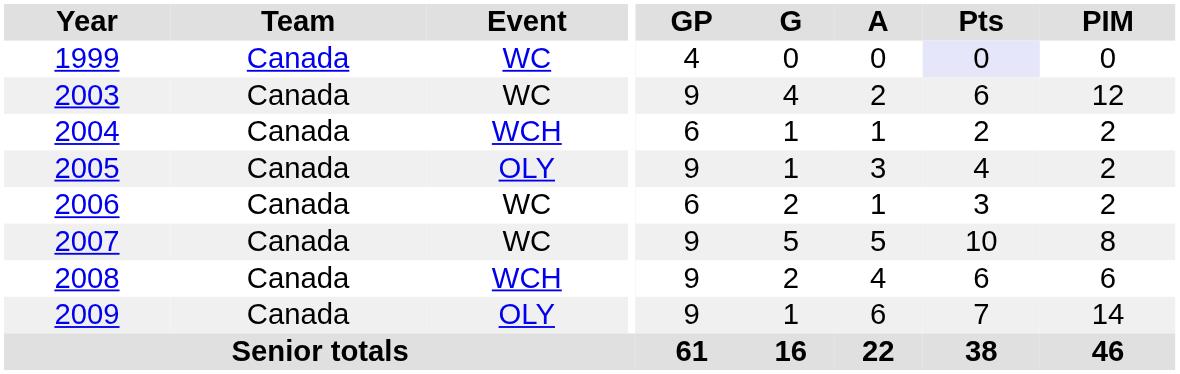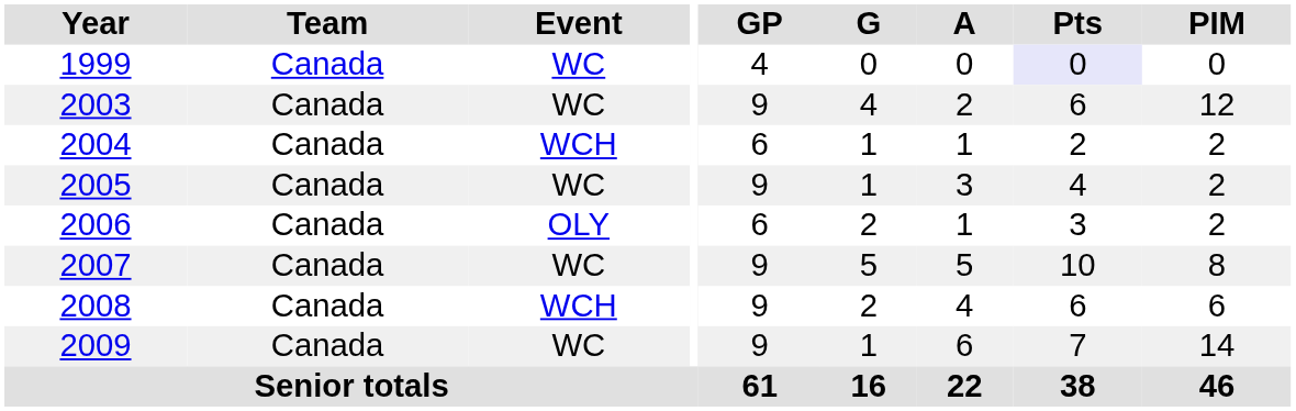 <table border="0" cellpadding="1" cellspacing="0" ID="Table3" style="text-align:center; width:40em">
 <tr bgcolor="#e0e0e0">
 <th>Year</th>
 <th>Team</th>
 <th>Event</th>
 <th rowspan="102" bgcolor="#ffffff"></th>
 <th>GP</th>
 <th>G</th>
 <th>A</th>
 <th>Pts</th>
 <th>PIM</th>
 </tr>
 <tr>
 <td><a href='#'>1999</a></td>
 <td><a href='#'>Canada</a></td>
 <td><a href='#'>WC</a></td>
 <td>4</td>
 <td>0</td>
 <td>0</td>
 <td style="background: lavender;">0</td>
 <td>0</td>
 </tr>
 <tr bgcolor="#f0f0f0">
 <td><a href='#'>2003</a></td>
 <td>Canada</td>
 <td>WC</td>
 <td>9</td>
 <td>4</td>
 <td>2</td>
 <td>6</td>
 <td>12</td>
 </tr>
 <tr>
 <td><a href='#'>2004</a></td>
 <td>Canada</td>
 <td><a href='#'>WCH</a></td>
 <td>6</td>
 <td>1</td>
 <td>1</td>
 <td>2</td>
 <td>2</td>
 </tr>
 <tr bgcolor="#f0f0f0">
 <td><a href='#'>2005</a></td>
 <td>Canada</td>
-<td><a href='#'>OLY</a></td>
+<td>WC</td>
 <td>9</td>
 <td>1</td>
 <td>3</td>
 <td>4</td>
 <td>2</td>
 </tr>
 <tr>
 <td><a href='#'>2006</a></td>
 <td>Canada</td>
-<td>WC</td>
+<td><a href='#'>OLY</a></td>
 <td>6</td>
 <td>2</td>
 <td>1</td>
 <td>3</td>
 <td>2</td>
 </tr>
 <tr bgcolor="#f0f0f0">
 <td><a href='#'>2007</a></td>
 <td>Canada</td>
 <td>WC</td>
 <td>9</td>
 <td>5</td>
 <td>5</td>
 <td>10</td>
 <td>8</td>
 </tr>
 <tr>
 <td><a href='#'>2008</a></td>
 <td>Canada</td>
 <td><a href='#'>WCH</a></td>
 <td>9</td>
 <td>2</td>
 <td>4</td>
 <td>6</td>
 <td>6</td>
 </tr>
 <tr bgcolor="#f0f0f0">
 <td><a href='#'>2009</a></td>
 <td>Canada</td>
-<td><a href='#'>OLY</a></td>
+<td>WC</td>
 <td>9</td>
 <td>1</td>
 <td>6</td>
 <td>7</td>
 <td>14</td>
 </tr>
 <tr bgcolor="#e0e0e0">
 <th colspan="4">Senior totals</th>
 <th>61</th>
 <th>16</th>
 <th>22</th>
 <th>38</th>
 <th>46</th>
 </tr>
 </table>
